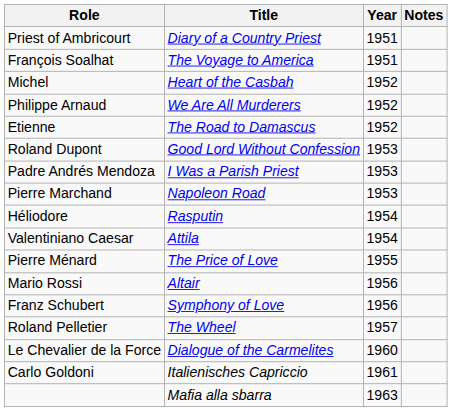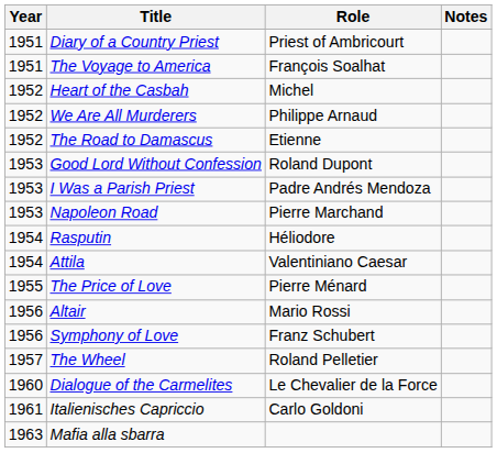 <table class="wikitable">
 <tr>
+<th>Year</th>
+<th>Title</th>
 <th>Role</th>
-<th>Title</th>
-<th>Year</th>
 <th>Notes</th>
 </tr>
 <tr>
+<td>1951</td>
+<td><em><a href='#'>Diary of a Country Priest</a></em></td>
 <td>Priest of Ambricourt</td>
-<td><em><a href='#'>Diary of a Country Priest</a></em></td>
-<td>1951</td>
 <td></td>
 </tr>
 <tr>
+<td>1951</td>
+<td><em><a href='#'>The Voyage to America</a></em></td>
 <td>François Soalhat</td>
-<td><em><a href='#'>The Voyage to America</a></em></td>
-<td>1951</td>
 <td></td>
 </tr>
 <tr>
+<td>1952</td>
+<td><em><a href='#'>Heart of the Casbah</a></em></td>
 <td>Michel</td>
-<td><em><a href='#'>Heart of the Casbah</a></em></td>
-<td>1952</td>
 <td></td>
 </tr>
 <tr>
+<td>1952</td>
+<td><em><a href='#'>We Are All Murderers</a></em></td>
 <td>Philippe Arnaud</td>
-<td><em><a href='#'>We Are All Murderers</a></em></td>
-<td>1952</td>
 <td></td>
 </tr>
 <tr>
+<td>1952</td>
+<td><em><a href='#'>The Road to Damascus</a></em></td>
 <td>Etienne</td>
-<td><em><a href='#'>The Road to Damascus</a></em></td>
-<td>1952</td>
 <td></td>
 </tr>
 <tr>
+<td>1953</td>
+<td><em><a href='#'>Good Lord Without Confession</a></em></td>
 <td>Roland Dupont</td>
-<td><em><a href='#'>Good Lord Without Confession</a></em></td>
-<td>1953</td>
 <td></td>
 </tr>
 <tr>
+<td>1953</td>
+<td><em><a href='#'>I Was a Parish Priest</a></em></td>
 <td>Padre Andrés Mendoza</td>
-<td><em><a href='#'>I Was a Parish Priest</a></em></td>
-<td>1953</td>
 <td></td>
 </tr>
 <tr>
+<td>1953</td>
+<td><em><a href='#'>Napoleon Road</a></em></td>
 <td>Pierre Marchand</td>
-<td><em><a href='#'>Napoleon Road</a></em></td>
-<td>1953</td>
 <td></td>
 </tr>
 <tr>
+<td>1954</td>
+<td><em><a href='#'>Rasputin</a></em></td>
 <td>Héliodore</td>
-<td><em><a href='#'>Rasputin</a></em></td>
-<td>1954</td>
 <td></td>
 </tr>
 <tr>
+<td>1954</td>
+<td><em><a href='#'>Attila</a></em></td>
 <td>Valentiniano Caesar</td>
-<td><em><a href='#'>Attila</a></em></td>
-<td>1954</td>
 <td></td>
 </tr>
 <tr>
+<td>1955</td>
+<td><em><a href='#'>The Price of Love</a></em></td>
 <td>Pierre Ménard</td>
-<td><em><a href='#'>The Price of Love</a></em></td>
-<td>1955</td>
 <td></td>
 </tr>
 <tr>
+<td>1956</td>
+<td><em><a href='#'>Altair</a></em></td>
 <td>Mario Rossi</td>
-<td><em><a href='#'>Altair</a></em></td>
-<td>1956</td>
 <td></td>
 </tr>
 <tr>
+<td>1956</td>
+<td><em><a href='#'>Symphony of Love</a></em></td>
 <td>Franz Schubert</td>
-<td><em><a href='#'>Symphony of Love</a></em></td>
-<td>1956</td>
 <td></td>
 </tr>
 <tr>
+<td>1957</td>
+<td><em><a href='#'>The Wheel</a></em></td>
 <td>Roland Pelletier</td>
-<td><em><a href='#'>The Wheel</a></em></td>
-<td>1957</td>
 <td></td>
 </tr>
 <tr>
+<td>1960</td>
+<td><em><a href='#'>Dialogue of the Carmelites</a></em></td>
 <td>Le Chevalier de la Force</td>
-<td><em><a href='#'>Dialogue of the Carmelites</a></em></td>
-<td>1960</td>
 <td></td>
 </tr>
 <tr>
+<td>1961</td>
+<td><em>Italienisches Capriccio</em></td>
 <td>Carlo Goldoni</td>
-<td><em>Italienisches Capriccio</em></td>
-<td>1961</td>
 <td></td>
 </tr>
 <tr>
+<td>1963</td>
+<td><em>Mafia alla sbarra</em></td>
 <td></td>
-<td><em>Mafia alla sbarra</em></td>
-<td>1963</td>
 <td></td>
 </tr>
 </table>
